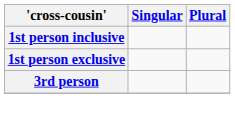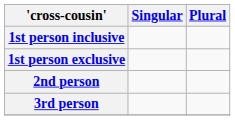 <table class="wikitable" style="text-align: center;">
 <tr>
 <th>'cross-cousin'</th>
 <th><a href='#'>Singular</a></th>
 <th><a href='#'>Plural</a></th>
 </tr>
 <tr>
 <th><a href='#'>1st person inclusive</a></th>
 <td></td>
 <td></td>
 </tr>
 <tr>
 <th><a href='#'>1st person exclusive</a></th>
 <td></td>
 <td></td>
 </tr>
 <tr>
+<th><a href='#'>2nd person</a></th>
+<td></td>
+<td></td>
+</tr>
+<tr>
 <th><a href='#'>3rd person</a></th>
 <td></td>
 <td></td>
 </tr>
 <tr>
 </tr>
 </table>
